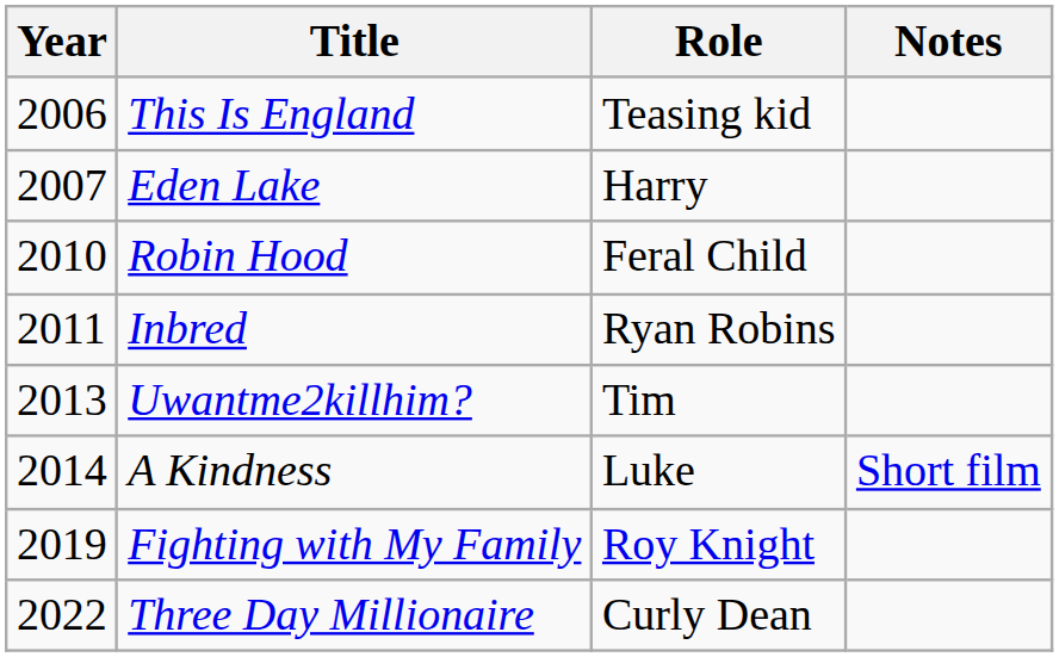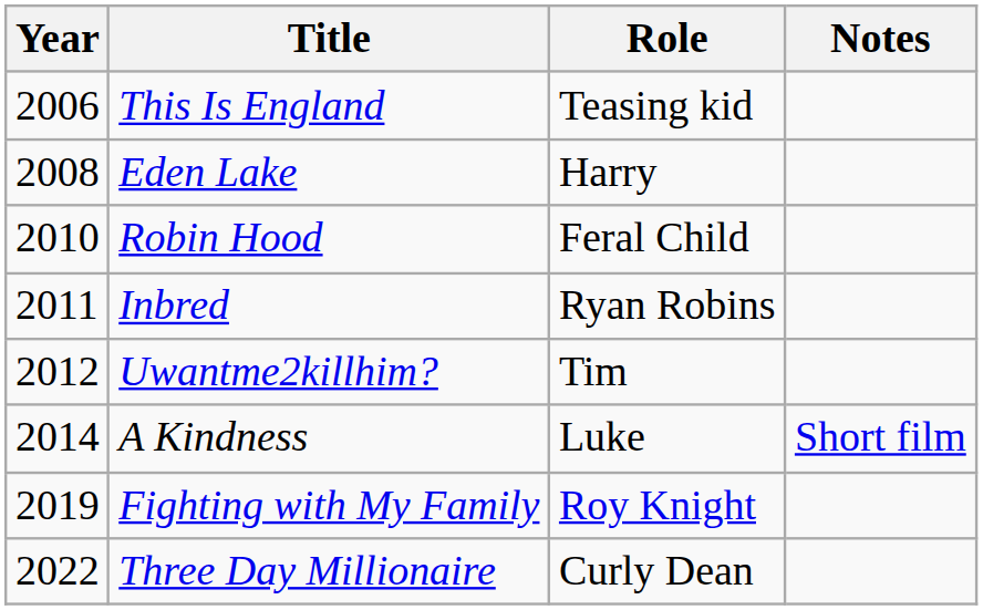 <table class="wikitable sortable">
 <tr>
 <th>Year</th>
 <th>Title</th>
 <th>Role</th>
 <th class="unsortable">Notes</th>
 </tr>
 <tr>
 <td>2006</td>
 <td><em><a href='#'>This Is England</a></em></td>
 <td>Teasing kid</td>
 <td></td>
 </tr>
 <tr>
-<td>2007</td>
+<td>2008</td>
 <td><em><a href='#'>Eden Lake</a></em></td>
 <td>Harry</td>
 <td></td>
 </tr>
 <tr>
 <td>2010</td>
 <td><em><a href='#'>Robin Hood</a></em></td>
 <td>Feral Child</td>
 <td></td>
 </tr>
 <tr>
 <td>2011</td>
 <td><em><a href='#'>Inbred</a></em></td>
 <td>Ryan Robins</td>
 <td></td>
 </tr>
 <tr>
-<td>2013</td>
+<td>2012</td>
 <td><em><a href='#'>Uwantme2killhim?</a></em></td>
 <td>Tim</td>
 <td></td>
 </tr>
 <tr>
 <td>2014</td>
 <td><em>A Kindness</em></td>
 <td>Luke</td>
 <td><a href='#'>Short film</a></td>
 </tr>
 <tr>
 <td>2019</td>
 <td><em><a href='#'>Fighting with My Family</a></em></td>
 <td><a href='#'>Roy Knight</a></td>
 <td></td>
 </tr>
 <tr>
 <td>2022</td>
 <td><em><a href='#'>Three Day Millionaire</a></em></td>
 <td>Curly Dean</td>
 <td></td>
 </tr>
 </table>
